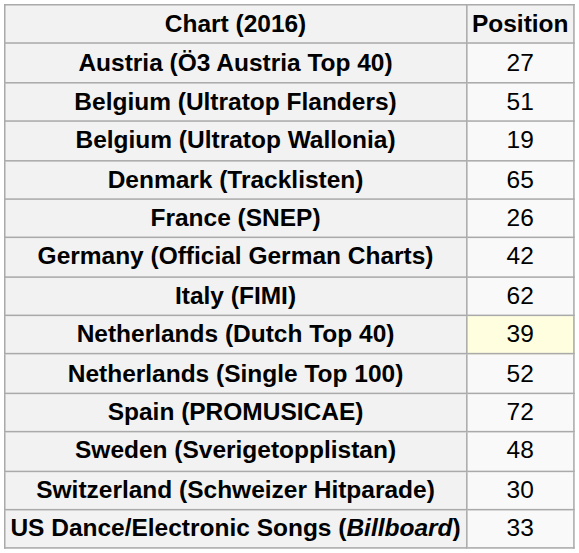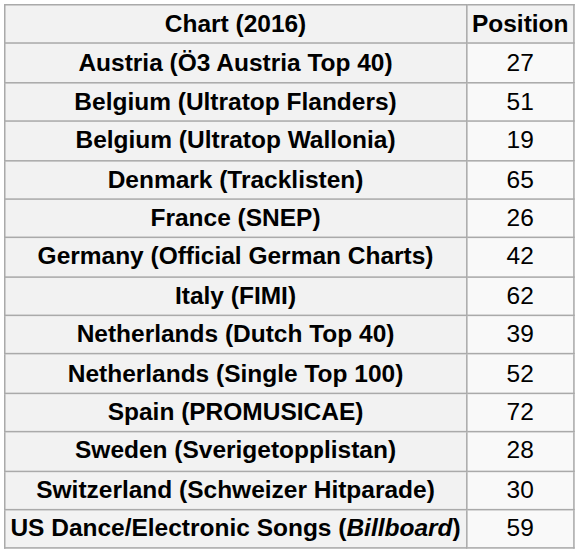 <table class="wikitable plainrowheaders sortable" style="text-align:center">
 <tr>
 <th>Chart (2016)</th>
 <th>Position</th>
 </tr>
 <tr>
 <th scope="row">Austria (Ö3 Austria Top 40)</th>
 <td>27</td>
 </tr>
 <tr>
 <th scope="row">Belgium (Ultratop Flanders)</th>
 <td>51</td>
 </tr>
 <tr>
 <th scope="row">Belgium (Ultratop Wallonia)</th>
 <td>19</td>
 </tr>
 <tr>
 <th scope="row">Denmark (Tracklisten)</th>
 <td>65</td>
 </tr>
 <tr>
 <th scope="row">France (SNEP)</th>
 <td>26</td>
 </tr>
 <tr>
 <th scope="row">Germany (Official German Charts)</th>
 <td>42</td>
 </tr>
 <tr>
 <th scope="row">Italy (FIMI)</th>
 <td>62</td>
 </tr>
 <tr>
 <th scope="row">Netherlands (Dutch Top 40)</th>
-<td style="background: lightyellow;">39</td>
+<td>39</td>
 </tr>
 <tr>
 <th scope="row">Netherlands (Single Top 100)</th>
 <td>52</td>
 </tr>
 <tr>
 <th scope="row">Spain (PROMUSICAE)</th>
 <td>72</td>
 </tr>
 <tr>
 <th scope="row">Sweden (Sverigetopplistan)</th>
-<td>48</td>
+<td>28</td>
 </tr>
 <tr>
 <th scope="row">Switzerland (Schweizer Hitparade)</th>
 <td>30</td>
 </tr>
 <tr>
 <th scope="row">US Dance/Electronic Songs (<em>Billboard</em>)</th>
-<td>33</td>
+<td>59</td>
 </tr>
 </table>
